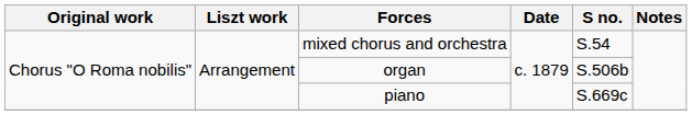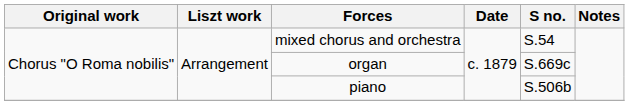 <table class="wikitable">
 <tr>
 <th>Original work</th>
 <th>Liszt work</th>
 <th>Forces</th>
 <th>Date</th>
 <th>S no.</th>
 <th>Notes</th>
 </tr>
 <tr>
 <td rowspan=3>Chorus "O Roma nobilis"</td>
 <td rowspan=3>Arrangement</td>
 <td style="text-align: center">mixed chorus and orchestra</td>
 <td rowspan=3>c. 1879</td>
 <td>S.54</td>
 <td rowspan=3></td>
 </tr>
 <tr>
 <td style="text-align: center">organ</td>
-<td>S.506b</td>
+<td>S.669c</td>
 </tr>
 <tr>
 <td style="text-align: center">piano</td>
-<td>S.669c</td>
+<td>S.506b</td>
 </tr>
 <tr>
 </tr>
 </table>
